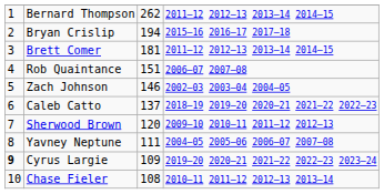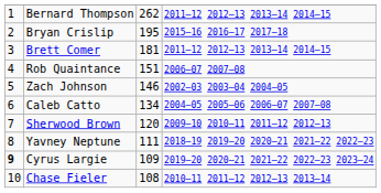 <table class="wikitable">
 <tr>
 </tr>
 <tr>
 <td>1</td>
 <td>Bernard Thompson</td>
 <td>262</td>
 <td style="font-size:80%;"><a href='#'>2011–12</a> <a href='#'>2012–13</a> <a href='#'>2013–14</a> <a href='#'>2014–15</a></td>
 </tr>
 <tr>
 <td>2</td>
 <td>Bryan Crislip</td>
-<td>194</td>
+<td>195</td>
 <td style="font-size:80%;"><a href='#'>2015–16</a> <a href='#'>2016–17</a> <a href='#'>2017–18</a></td>
 </tr>
 <tr>
 <td>3</td>
 <td><a href='#'>Brett Comer</a></td>
 <td>181</td>
 <td style="font-size:80%;"><a href='#'>2011–12</a> <a href='#'>2012–13</a> <a href='#'>2013–14</a> <a href='#'>2014–15</a></td>
 </tr>
 <tr>
 <td>4</td>
 <td>Rob Quaintance</td>
 <td>151</td>
 <td style="font-size:80%;"><a href='#'>2006–07</a> <a href='#'>2007–08</a></td>
 </tr>
 <tr>
 <td>5</td>
 <td>Zach Johnson</td>
 <td>146</td>
 <td style="font-size:80%;"><a href='#'>2002–03</a> <a href='#'>2003–04</a> <a href='#'>2004–05</a></td>
 </tr>
 <tr>
 <td>6</td>
 <td>Caleb Catto</td>
-<td>137</td>
-<td style="font-size:80%;"><a href='#'>2018–19</a> <a href='#'>2019–20</a> <a href='#'>2020–21</a> <a href='#'>2021–22</a> <a href='#'>2022–23</a></td>
+<td>134</td>
+<td style="font-size:80%;"><a href='#'>2004–05</a> <a href='#'>2005–06</a> <a href='#'>2006–07</a> <a href='#'>2007–08</a></td>
 </tr>
 <tr>
 <td>7</td>
 <td><a href='#'>Sherwood Brown</a></td>
 <td>120</td>
 <td style="font-size:80%;"><a href='#'>2009–10</a> <a href='#'>2010–11</a> <a href='#'>2011–12</a> <a href='#'>2012–13</a></td>
 </tr>
 <tr>
 <td>8</td>
 <td>Yavney Neptune</td>
 <td>111</td>
-<td style="font-size:80%;"><a href='#'>2004–05</a> <a href='#'>2005–06</a> <a href='#'>2006–07</a> <a href='#'>2007–08</a></td>
+<td style="font-size:80%;"><a href='#'>2018–19</a> <a href='#'>2019–20</a> <a href='#'>2020–21</a> <a href='#'>2021–22</a> <a href='#'>2022–23</a></td>
 </tr>
 <tr>
 <td><strong>9</strong></td>
 <td>Cyrus Largie</td>
 <td>109</td>
 <td style="font-size:80%;"><a href='#'>2019–20</a> <a href='#'>2020–21</a> <a href='#'>2021–22</a> <a href='#'>2022–23</a> <a href='#'>2023–24</a></td>
 </tr>
 <tr>
 <td>10</td>
 <td><a href='#'>Chase Fieler</a></td>
 <td>108</td>
 <td style="font-size:80%;"><a href='#'>2010–11</a> <a href='#'>2011–12</a> <a href='#'>2012–13</a> <a href='#'>2013–14</a></td>
 </tr>
 </table>
